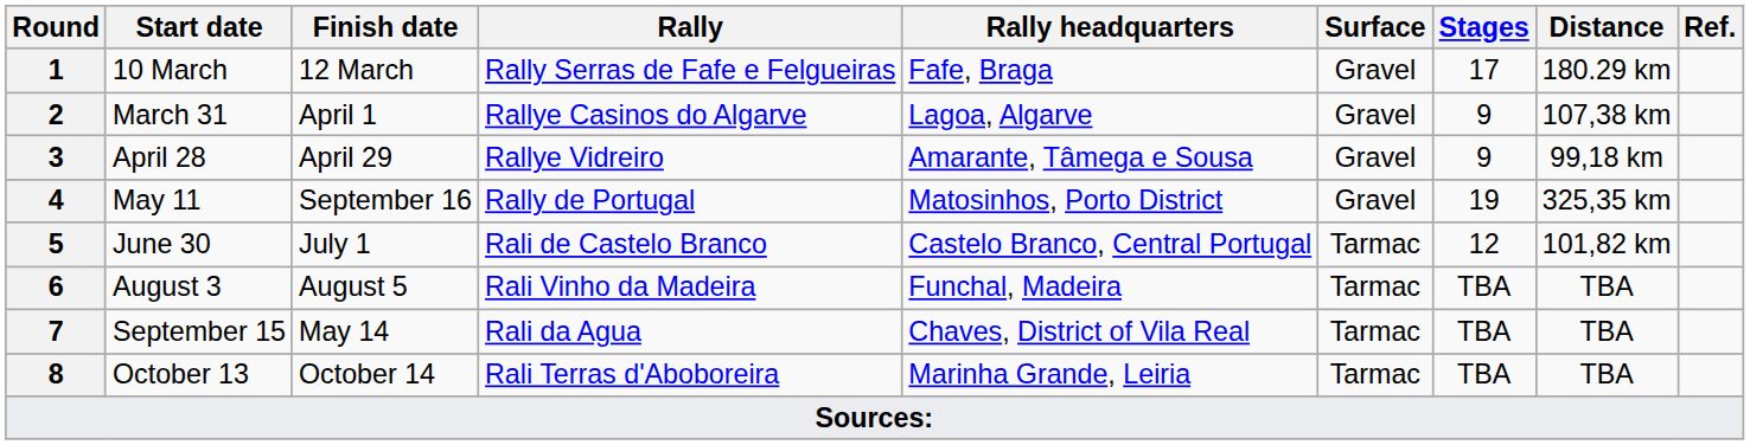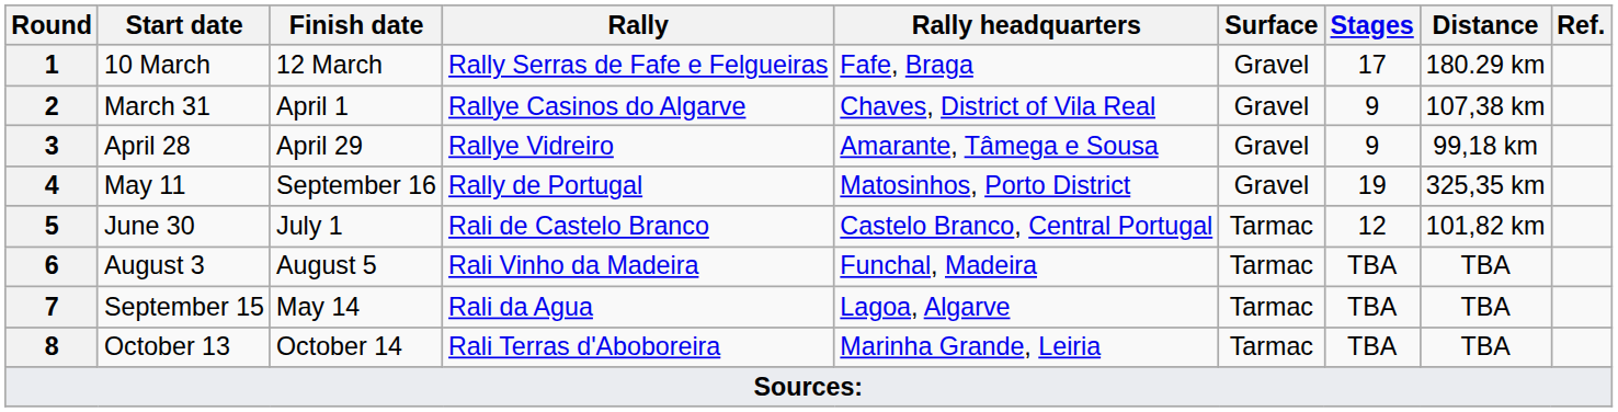 <table class="wikitable" style="font-size: 85%">
 <tr>
 <th>Round</th>
 <th>Start date</th>
 <th>Finish date</th>
 <th>Rally</th>
 <th>Rally headquarters</th>
 <th>Surface</th>
 <th><a href='#'>Stages</a></th>
 <th>Distance</th>
 <th>Ref.</th>
 </tr>
 <tr>
 <th>1</th>
 <td>10 March</td>
 <td>12 March</td>
 <td> <a href='#'>Rally Serras de Fafe e Felgueiras</a></td>
 <td><a href='#'>Fafe</a>, <a href='#'>Braga</a></td>
 <td align="center">Gravel</td>
 <td align="center">17</td>
 <td align="center">180.29 km</td>
 <td align="center"></td>
 </tr>
 <tr>
 <th>2</th>
 <td>March 31</td>
 <td>April 1</td>
 <td> <a href='#'>Rallye Casinos do Algarve</a></td>
-<td><a href='#'>Lagoa</a>, <a href='#'>Algarve</a></td>
+<td><a href='#'>Chaves</a>, <a href='#'>District of Vila Real</a></td>
 <td align="center">Gravel</td>
 <td align="center">9</td>
 <td align="center">107,38 km</td>
 <td align="center"></td>
 </tr>
 <tr>
 <th>3</th>
 <td>April 28</td>
 <td>April 29</td>
 <td> <a href='#'>Rallye Vidreiro</a></td>
 <td><a href='#'>Amarante</a>, <a href='#'>Tâmega e Sousa</a></td>
 <td align="center">Gravel</td>
 <td align="center">9</td>
 <td align="center">99,18 km</td>
 <td align="center"></td>
 </tr>
 <tr>
 <th>4</th>
 <td>May 11</td>
 <td>September 16</td>
 <td> <a href='#'>Rally de Portugal</a></td>
 <td><a href='#'>Matosinhos</a>, <a href='#'>Porto District</a></td>
 <td align="center">Gravel</td>
 <td align="center">19</td>
 <td align="center">325,35 km</td>
 <td align="center"></td>
 </tr>
 <tr>
 <th>5</th>
 <td>June  30</td>
 <td>July 1</td>
 <td> <a href='#'>Rali de Castelo Branco</a></td>
 <td><a href='#'>Castelo Branco</a>, <a href='#'>Central Portugal</a></td>
 <td align="center">Tarmac</td>
 <td align="center">12</td>
 <td align="center">101,82 km</td>
 <td align="center"></td>
 </tr>
 <tr>
 <th>6</th>
 <td>August 3</td>
 <td>August 5</td>
 <td> <a href='#'>Rali Vinho da Madeira</a></td>
 <td><a href='#'>Funchal</a>, <a href='#'>Madeira</a></td>
 <td align="center">Tarmac</td>
 <td align="center">TBA</td>
 <td align="center">TBA</td>
 <td align="center"></td>
 </tr>
 <tr>
 <th>7</th>
 <td>September 15</td>
 <td>May 14</td>
 <td> <a href='#'>Rali da Agua</a></td>
-<td><a href='#'>Chaves</a>, <a href='#'>District of Vila Real</a></td>
+<td><a href='#'>Lagoa</a>, <a href='#'>Algarve</a></td>
 <td align="center">Tarmac</td>
 <td align="center">TBA</td>
 <td align="center">TBA</td>
 <td align="center"></td>
 </tr>
 <tr>
 <th>8</th>
 <td>October 13</td>
 <td>October 14</td>
 <td> <a href='#'>Rali Terras d'Aboboreira</a></td>
 <td><a href='#'>Marinha Grande</a>, <a href='#'>Leiria</a></td>
 <td align="center">Tarmac</td>
 <td align="center">TBA</td>
 <td align="center">TBA</td>
 <td align="center"></td>
 </tr>
 <tr>
 <td colspan="9" style="background-color:#EAECF0;text-align:center"><strong>Sources:</strong></td>
 </tr>
 </table>
